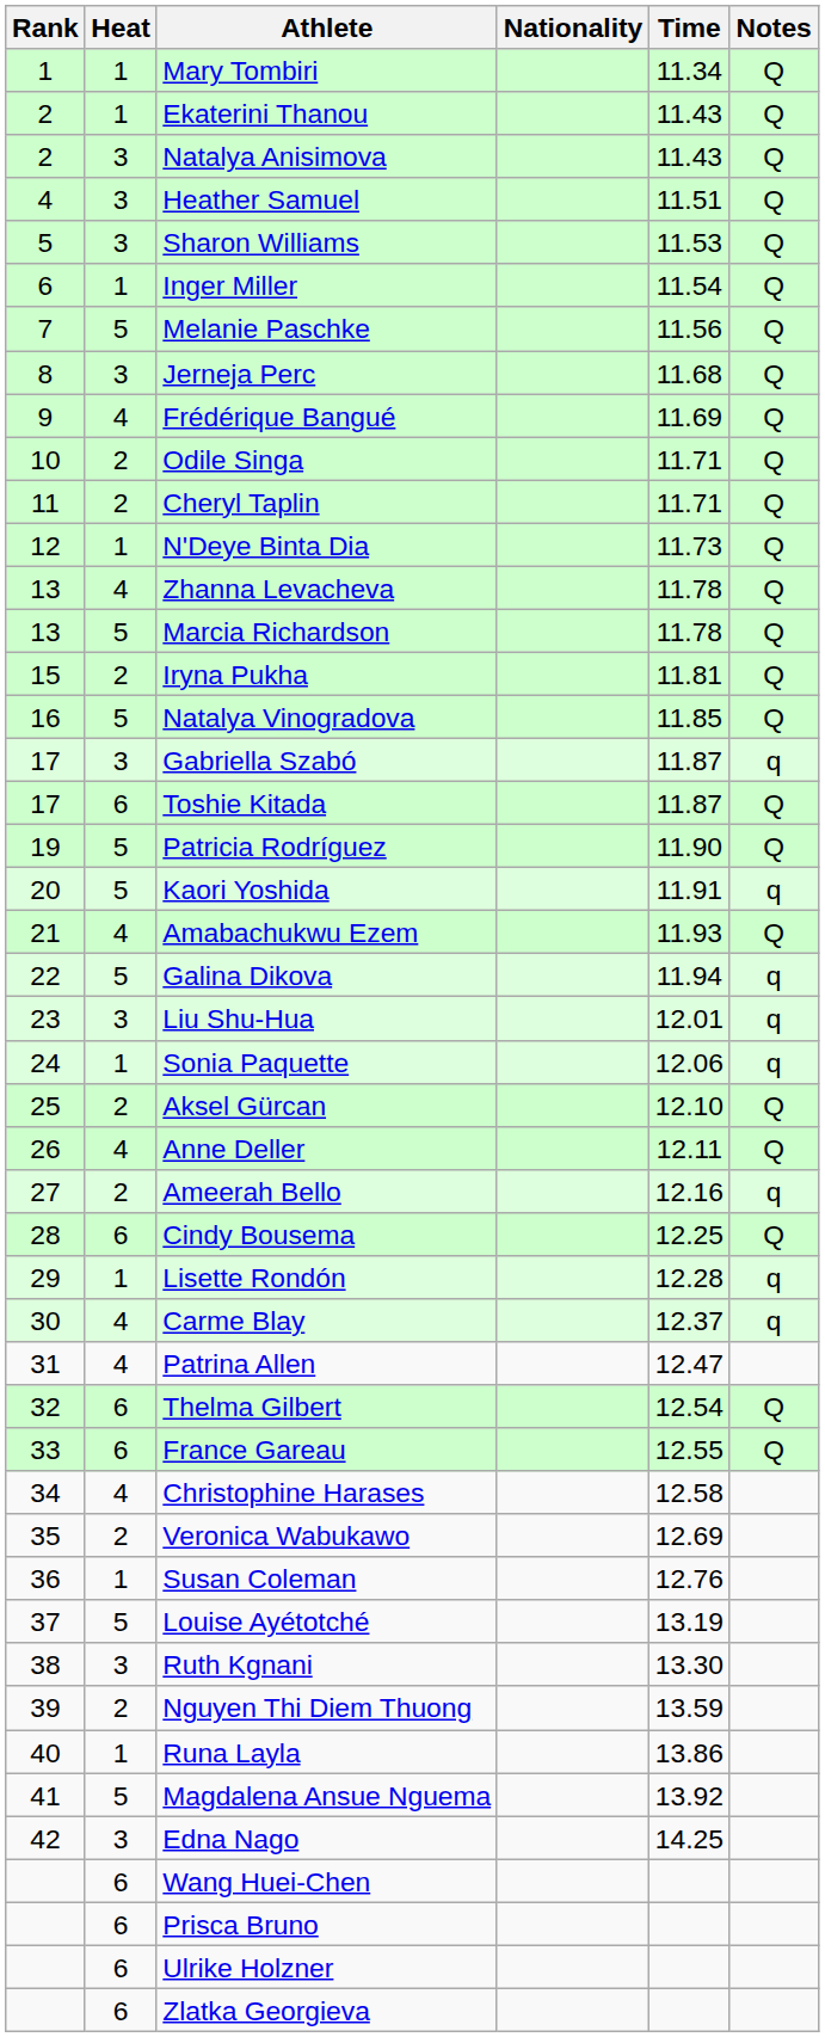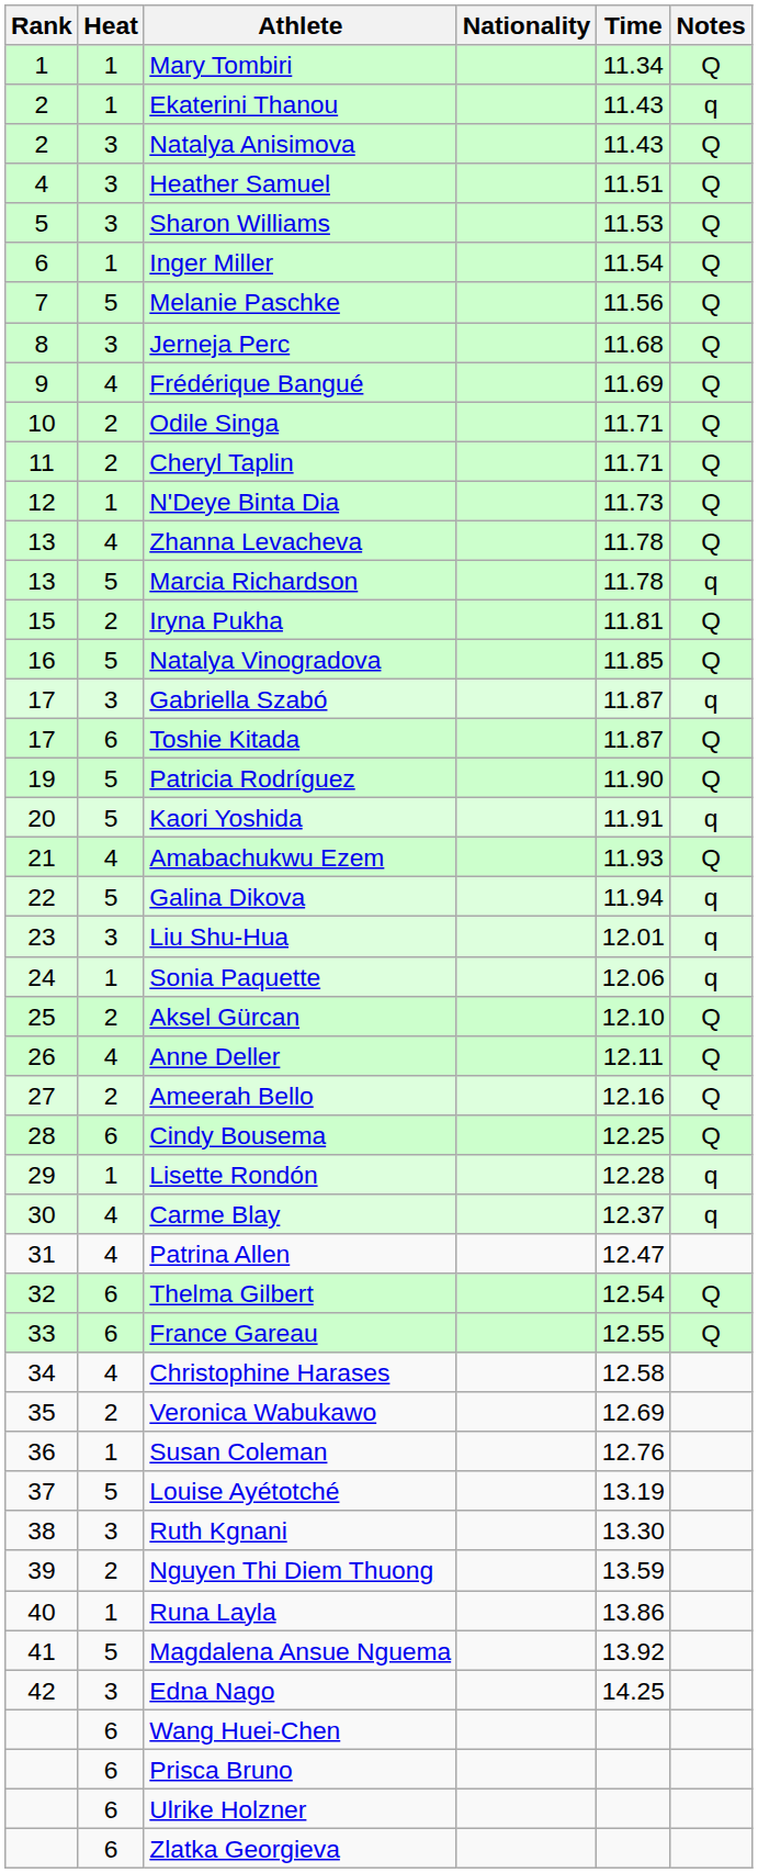 <table class="wikitable sortable" style="text-align:center;font-size:95%">
 <tr>
 <th>Rank</th>
 <th>Heat</th>
 <th>Athlete</th>
 <th>Nationality</th>
 <th>Time</th>
 <th>Notes</th>
 </tr>
 <tr bgcolor=ccffcc>
 <td>1</td>
 <td>1</td>
 <td align="left"><a href='#'>Mary Tombiri</a></td>
 <td align=left></td>
 <td>11.34</td>
 <td>Q</td>
 </tr>
 <tr bgcolor=ccffcc>
 <td>2</td>
 <td>1</td>
 <td align="left"><a href='#'>Ekaterini Thanou</a></td>
 <td align=left></td>
 <td>11.43</td>
-<td>Q</td>
+<td>q</td>
 </tr>
 <tr bgcolor=ccffcc>
 <td>2</td>
 <td>3</td>
 <td align="left"><a href='#'>Natalya Anisimova</a></td>
 <td align=left></td>
 <td>11.43</td>
 <td>Q</td>
 </tr>
 <tr bgcolor=ccffcc>
 <td>4</td>
 <td>3</td>
 <td align="left"><a href='#'>Heather Samuel</a></td>
 <td align=left></td>
 <td>11.51</td>
 <td>Q</td>
 </tr>
 <tr bgcolor=ccffcc>
 <td>5</td>
 <td>3</td>
 <td align="left"><a href='#'>Sharon Williams</a></td>
 <td align=left></td>
 <td>11.53</td>
 <td>Q</td>
 </tr>
 <tr bgcolor=ccffcc>
 <td>6</td>
 <td>1</td>
 <td align="left"><a href='#'>Inger Miller</a></td>
 <td align=left></td>
 <td>11.54</td>
 <td>Q</td>
 </tr>
 <tr bgcolor=ccffcc>
 <td>7</td>
 <td>5</td>
 <td align="left"><a href='#'>Melanie Paschke</a></td>
 <td align=left></td>
 <td>11.56</td>
 <td>Q</td>
 </tr>
 <tr bgcolor=ccffcc>
 <td>8</td>
 <td>3</td>
 <td align="left"><a href='#'>Jerneja Perc</a></td>
 <td align=left></td>
 <td>11.68</td>
 <td>Q</td>
 </tr>
 <tr bgcolor=ccffcc>
 <td>9</td>
 <td>4</td>
 <td align="left"><a href='#'>Frédérique Bangué</a></td>
 <td align=left></td>
 <td>11.69</td>
 <td>Q</td>
 </tr>
 <tr bgcolor=ccffcc>
 <td>10</td>
 <td>2</td>
 <td align="left"><a href='#'>Odile Singa</a></td>
 <td align=left></td>
 <td>11.71</td>
 <td>Q</td>
 </tr>
 <tr bgcolor=ccffcc>
 <td>11</td>
 <td>2</td>
 <td align="left"><a href='#'>Cheryl Taplin</a></td>
 <td align=left></td>
 <td>11.71</td>
 <td>Q</td>
 </tr>
 <tr bgcolor=ccffcc>
 <td>12</td>
 <td>1</td>
 <td align="left"><a href='#'>N'Deye Binta Dia</a></td>
 <td align=left></td>
 <td>11.73</td>
 <td>Q</td>
 </tr>
 <tr bgcolor=ccffcc>
 <td>13</td>
 <td>4</td>
 <td align="left"><a href='#'>Zhanna Levacheva</a></td>
 <td align=left></td>
 <td>11.78</td>
 <td>Q</td>
 </tr>
 <tr bgcolor=ccffcc>
 <td>13</td>
 <td>5</td>
 <td align="left"><a href='#'>Marcia Richardson</a></td>
 <td align=left></td>
 <td>11.78</td>
-<td>Q</td>
+<td>q</td>
 </tr>
 <tr bgcolor=ccffcc>
 <td>15</td>
 <td>2</td>
 <td align="left"><a href='#'>Iryna Pukha</a></td>
 <td align=left></td>
 <td>11.81</td>
 <td>Q</td>
 </tr>
 <tr bgcolor=ccffcc>
 <td>16</td>
 <td>5</td>
 <td align="left"><a href='#'>Natalya Vinogradova</a></td>
 <td align=left></td>
 <td>11.85</td>
 <td>Q</td>
 </tr>
 <tr bgcolor=ddffdd>
 <td>17</td>
 <td>3</td>
 <td align="left"><a href='#'>Gabriella Szabó</a></td>
 <td align=left></td>
 <td>11.87</td>
 <td>q</td>
 </tr>
 <tr bgcolor=ccffcc>
 <td>17</td>
 <td>6</td>
 <td align="left"><a href='#'>Toshie Kitada</a></td>
 <td align=left></td>
 <td>11.87</td>
 <td>Q</td>
 </tr>
 <tr bgcolor=ccffcc>
 <td>19</td>
 <td>5</td>
 <td align="left"><a href='#'>Patricia Rodríguez</a></td>
 <td align=left></td>
 <td>11.90</td>
 <td>Q</td>
 </tr>
 <tr bgcolor=ddffdd>
 <td>20</td>
 <td>5</td>
 <td align="left"><a href='#'>Kaori Yoshida</a></td>
 <td align=left></td>
 <td>11.91</td>
 <td>q</td>
 </tr>
 <tr bgcolor=ccffcc>
 <td>21</td>
 <td>4</td>
 <td align="left"><a href='#'>Amabachukwu Ezem</a></td>
 <td align=left></td>
 <td>11.93</td>
 <td>Q</td>
 </tr>
 <tr bgcolor=ddffdd>
 <td>22</td>
 <td>5</td>
 <td align="left"><a href='#'>Galina Dikova</a></td>
 <td align=left></td>
 <td>11.94</td>
 <td>q</td>
 </tr>
 <tr bgcolor=ddffdd>
 <td>23</td>
 <td>3</td>
 <td align="left"><a href='#'>Liu Shu-Hua</a></td>
 <td align=left></td>
 <td>12.01</td>
 <td>q</td>
 </tr>
 <tr bgcolor=ddffdd>
 <td>24</td>
 <td>1</td>
 <td align="left"><a href='#'>Sonia Paquette</a></td>
 <td align=left></td>
 <td>12.06</td>
 <td>q</td>
 </tr>
 <tr bgcolor=ccffcc>
 <td>25</td>
 <td>2</td>
 <td align="left"><a href='#'>Aksel Gürcan</a></td>
 <td align=left></td>
 <td>12.10</td>
 <td>Q</td>
 </tr>
 <tr bgcolor=ccffcc>
 <td>26</td>
 <td>4</td>
 <td align="left"><a href='#'>Anne Deller</a></td>
 <td align=left></td>
 <td>12.11</td>
 <td>Q</td>
 </tr>
 <tr bgcolor=ddffdd>
 <td>27</td>
 <td>2</td>
 <td align="left"><a href='#'>Ameerah Bello</a></td>
 <td align=left></td>
 <td>12.16</td>
-<td>q</td>
+<td>Q</td>
 </tr>
 <tr bgcolor=ccffcc>
 <td>28</td>
 <td>6</td>
 <td align="left"><a href='#'>Cindy Bousema</a></td>
 <td align=left></td>
 <td>12.25</td>
 <td>Q</td>
 </tr>
 <tr bgcolor=ddffdd>
 <td>29</td>
 <td>1</td>
 <td align="left"><a href='#'>Lisette Rondón</a></td>
 <td align=left></td>
 <td>12.28</td>
 <td>q</td>
 </tr>
 <tr bgcolor=ddffdd>
 <td>30</td>
 <td>4</td>
 <td align="left"><a href='#'>Carme Blay</a></td>
 <td align=left></td>
 <td>12.37</td>
 <td>q</td>
 </tr>
 <tr>
 <td>31</td>
 <td>4</td>
 <td align="left"><a href='#'>Patrina Allen</a></td>
 <td align=left></td>
 <td>12.47</td>
 <td></td>
 </tr>
 <tr bgcolor=ccffcc>
 <td>32</td>
 <td>6</td>
 <td align="left"><a href='#'>Thelma Gilbert</a></td>
 <td align=left></td>
 <td>12.54</td>
 <td>Q</td>
 </tr>
 <tr bgcolor=ccffcc>
 <td>33</td>
 <td>6</td>
 <td align="left"><a href='#'>France Gareau</a></td>
 <td align=left></td>
 <td>12.55</td>
 <td>Q</td>
 </tr>
 <tr>
 <td>34</td>
 <td>4</td>
 <td align="left"><a href='#'>Christophine Harases</a></td>
 <td align=left></td>
 <td>12.58</td>
 <td></td>
 </tr>
 <tr>
 <td>35</td>
 <td>2</td>
 <td align="left"><a href='#'>Veronica Wabukawo</a></td>
 <td align=left></td>
 <td>12.69</td>
 <td></td>
 </tr>
 <tr>
 <td>36</td>
 <td>1</td>
 <td align="left"><a href='#'>Susan Coleman</a></td>
 <td align=left></td>
 <td>12.76</td>
 <td></td>
 </tr>
 <tr>
 <td>37</td>
 <td>5</td>
 <td align="left"><a href='#'>Louise Ayétotché</a></td>
 <td align=left></td>
 <td>13.19</td>
 <td></td>
 </tr>
 <tr>
 <td>38</td>
 <td>3</td>
 <td align="left"><a href='#'>Ruth Kgnani</a></td>
 <td align=left></td>
 <td>13.30</td>
 <td></td>
 </tr>
 <tr>
 <td>39</td>
 <td>2</td>
 <td align="left"><a href='#'>Nguyen Thi Diem Thuong</a></td>
 <td align=left></td>
 <td>13.59</td>
 <td></td>
 </tr>
 <tr>
 <td>40</td>
 <td>1</td>
 <td align="left"><a href='#'>Runa Layla</a></td>
 <td align=left></td>
 <td>13.86</td>
 <td></td>
 </tr>
 <tr>
 <td>41</td>
 <td>5</td>
 <td align="left"><a href='#'>Magdalena Ansue Nguema</a></td>
 <td align=left></td>
 <td>13.92</td>
 <td></td>
 </tr>
 <tr>
 <td>42</td>
 <td>3</td>
 <td align="left"><a href='#'>Edna Nago</a></td>
 <td align=left></td>
 <td>14.25</td>
 <td></td>
 </tr>
 <tr>
 <td></td>
 <td>6</td>
 <td align="left"><a href='#'>Wang Huei-Chen</a></td>
 <td align=left></td>
 <td></td>
 <td></td>
 </tr>
 <tr>
 <td></td>
 <td>6</td>
 <td align="left"><a href='#'>Prisca Bruno</a></td>
 <td align=left></td>
 <td></td>
 <td></td>
 </tr>
 <tr>
 <td></td>
 <td>6</td>
 <td align="left"><a href='#'>Ulrike Holzner</a></td>
 <td align=left></td>
 <td></td>
 <td></td>
 </tr>
 <tr>
 <td></td>
 <td>6</td>
 <td align="left"><a href='#'>Zlatka Georgieva</a></td>
 <td align=left></td>
 <td></td>
 <td></td>
 </tr>
 </table>
